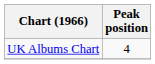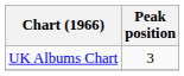 <table class="wikitable">
 <tr>
 <th>Chart (1966)</th>
 <th>Peak<br>position</th>
 </tr>
 <tr>
 <td><a href='#'>UK Albums Chart</a></td>
-<td align="center">4</td>
+<td align="center">3</td>
 </tr>
 <tr>
 </tr>
 </table>
